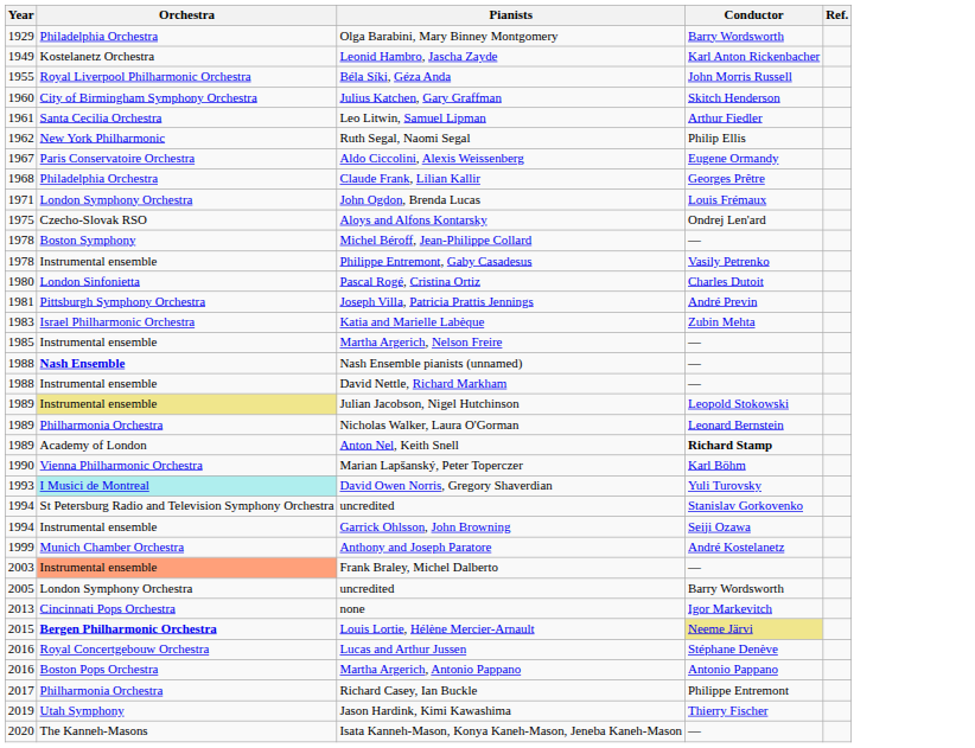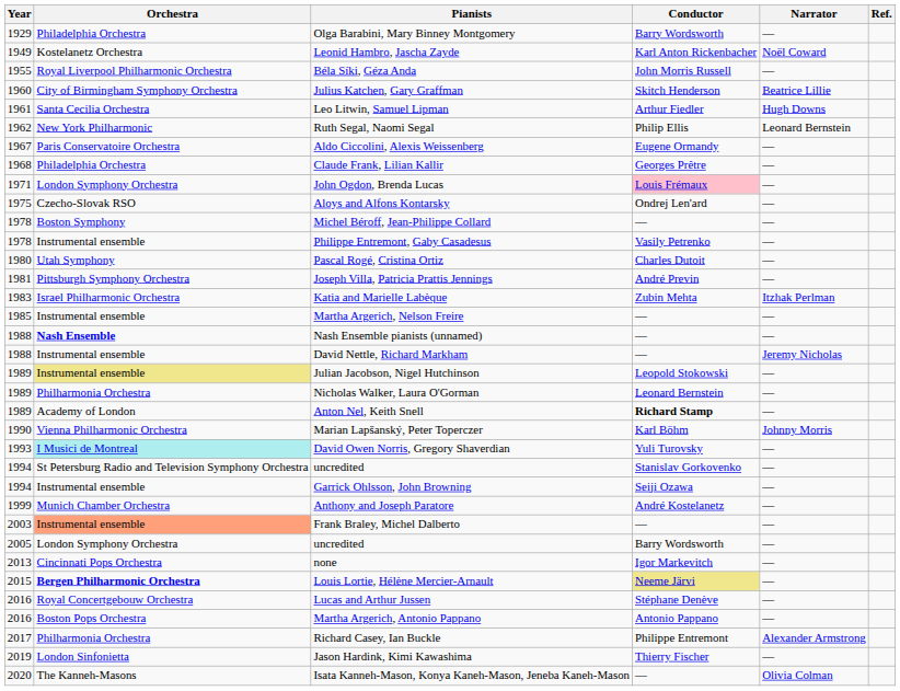 <table class="wikitable plainrowheaders" style="text-align: left; margin-right: 0;">
 <tr>
 <th scope="col">Year</th>
 <th scope="col">Orchestra</th>
 <th scope="col">Pianists</th>
 <th scope="col">Conductor</th>
+<th scope="col">Narrator</th>
 <th>Ref.</th>
 </tr>
 <tr>
 <td>1929</td>
 <td><a href='#'>Philadelphia Orchestra</a></td>
 <td>Olga Barabini, Mary Binney Montgomery</td>
 <td><a href='#'>Barry Wordsworth</a></td>
+<td>—</td>
 <td></td>
 </tr>
 <tr>
 <td>1949</td>
 <td>Kostelanetz Orchestra</td>
 <td><a href='#'>Leonid Hambro</a>, <a href='#'>Jascha Zayde</a></td>
 <td><a href='#'>Karl Anton Rickenbacher</a></td>
+<td><a href='#'>Noël Coward</a></td>
 <td></td>
 </tr>
 <tr>
 <td>1955</td>
 <td><a href='#'>Royal Liverpool Philharmonic Orchestra</a></td>
 <td><a href='#'>Béla Síki</a>, <a href='#'>Géza Anda</a></td>
 <td><a href='#'>John Morris Russell</a></td>
+<td>—</td>
 <td></td>
 </tr>
 <tr>
 <td>1960</td>
 <td><a href='#'>City of Birmingham Symphony Orchestra</a></td>
 <td><a href='#'>Julius Katchen</a>, <a href='#'>Gary Graffman</a></td>
 <td><a href='#'>Skitch Henderson</a></td>
+<td><a href='#'>Beatrice Lillie</a></td>
 <td></td>
 </tr>
 <tr>
 <td>1961</td>
 <td><a href='#'>Santa Cecilia Orchestra</a></td>
 <td>Leo Litwin, <a href='#'>Samuel Lipman</a></td>
 <td><a href='#'>Arthur Fiedler</a></td>
+<td><a href='#'>Hugh Downs</a></td>
 <td></td>
 </tr>
 <tr>
 <td>1962</td>
 <td><a href='#'>New York Philharmonic</a></td>
 <td>Ruth Segal, Naomi Segal</td>
 <td>Philip Ellis</td>
+<td>Leonard Bernstein</td>
 <td></td>
 </tr>
 <tr>
 <td>1967</td>
 <td><a href='#'>Paris Conservatoire Orchestra</a></td>
 <td><a href='#'>Aldo Ciccolini</a>, <a href='#'>Alexis Weissenberg</a></td>
 <td><a href='#'>Eugene Ormandy</a></td>
+<td>—</td>
 <td></td>
 </tr>
 <tr>
 <td>1968</td>
 <td><a href='#'>Philadelphia Orchestra</a></td>
 <td><a href='#'>Claude Frank</a>, <a href='#'>Lilian Kallir</a></td>
 <td><a href='#'>Georges Prêtre</a></td>
+<td>—</td>
 <td></td>
 </tr>
 <tr>
 <td>1971</td>
 <td><a href='#'>London Symphony Orchestra</a></td>
 <td><a href='#'>John Ogdon</a>, Brenda Lucas</td>
-<td><a href='#'>Louis Frémaux</a></td>
+<td style="background: pink;"><a href='#'>Louis Frémaux</a></td>
+<td>—</td>
 <td></td>
 </tr>
 <tr>
 <td>1975</td>
 <td>Czecho-Slovak RSO</td>
 <td><a href='#'>Aloys and Alfons Kontarsky</a></td>
 <td>Ondrej Len'ard</td>
+<td>—</td>
 <td></td>
 </tr>
 <tr>
 <td>1978</td>
 <td><a href='#'>Boston Symphony</a></td>
 <td><a href='#'>Michel Béroff</a>, <a href='#'>Jean-Philippe Collard</a></td>
+<td>—</td>
 <td>—</td>
 <td></td>
 </tr>
 <tr>
 <td>1978</td>
 <td>Instrumental ensemble</td>
 <td><a href='#'>Philippe Entremont</a>, <a href='#'>Gaby Casadesus</a></td>
 <td><a href='#'>Vasily Petrenko</a></td>
+<td>—</td>
 <td></td>
 </tr>
 <tr>
 <td>1980</td>
-<td><a href='#'>London Sinfonietta</a></td>
+<td><a href='#'>Utah Symphony</a></td>
 <td><a href='#'>Pascal Rogé</a>, <a href='#'>Cristina Ortiz</a></td>
 <td><a href='#'>Charles Dutoit</a></td>
+<td>—</td>
 <td></td>
 </tr>
 <tr>
 <td>1981</td>
 <td><a href='#'>Pittsburgh Symphony Orchestra</a></td>
 <td><a href='#'>Joseph Villa</a>, <a href='#'>Patricia Prattis Jennings</a></td>
 <td><a href='#'>André Previn</a></td>
+<td>—</td>
 <td></td>
 </tr>
 <tr>
 <td>1983</td>
 <td><a href='#'>Israel Philharmonic Orchestra</a></td>
 <td><a href='#'>Katia and Marielle Labèque</a></td>
 <td><a href='#'>Zubin Mehta</a></td>
+<td><a href='#'>Itzhak Perlman</a></td>
 <td></td>
 </tr>
 <tr>
 <td>1985</td>
 <td>Instrumental ensemble</td>
 <td><a href='#'>Martha Argerich</a>, <a href='#'>Nelson Freire</a></td>
+<td>—</td>
 <td>—</td>
 <td></td>
 </tr>
 <tr>
 <td>1988</td>
 <td><strong><a href='#'>Nash Ensemble</a></strong></td>
 <td>Nash Ensemble pianists (unnamed)</td>
 <td>—</td>
+<td>—</td>
 <td></td>
 </tr>
 <tr>
 <td>1988</td>
 <td>Instrumental ensemble</td>
 <td>David Nettle, <a href='#'>Richard Markham</a></td>
 <td>—</td>
+<td><a href='#'>Jeremy Nicholas</a></td>
 <td></td>
 </tr>
 <tr>
 <td>1989</td>
 <td style="background: khaki;">Instrumental ensemble</td>
 <td>Julian Jacobson, Nigel Hutchinson</td>
 <td><a href='#'>Leopold Stokowski</a></td>
+<td>—</td>
 <td></td>
 </tr>
 <tr>
 <td>1989</td>
 <td><a href='#'>Philharmonia Orchestra</a></td>
 <td>Nicholas Walker, Laura O'Gorman</td>
 <td><a href='#'>Leonard Bernstein</a></td>
+<td>—</td>
 <td></td>
 </tr>
 <tr>
 <td>1989</td>
 <td>Academy of London</td>
 <td><a href='#'>Anton Nel</a>, Keith Snell</td>
 <td><strong>Richard Stamp</strong></td>
+<td>—</td>
 <td></td>
 </tr>
 <tr>
 <td>1990</td>
 <td><a href='#'>Vienna Philharmonic Orchestra</a></td>
 <td>Marian Lapšanský, Peter Toperczer</td>
 <td><a href='#'>Karl Böhm</a></td>
+<td><a href='#'>Johnny Morris</a></td>
 <td></td>
 </tr>
 <tr>
 <td>1993</td>
 <td style="background: paleturquoise;"><a href='#'>I Musici de Montreal</a></td>
 <td><a href='#'>David Owen Norris</a>, Gregory Shaverdian</td>
 <td><a href='#'>Yuli Turovsky</a></td>
+<td>—</td>
 <td></td>
 </tr>
 <tr>
 <td>1994</td>
 <td>St Petersburg Radio and Television Symphony Orchestra</td>
 <td>uncredited</td>
 <td><a href='#'>Stanislav Gorkovenko</a></td>
+<td>—</td>
 <td></td>
 </tr>
 <tr>
 <td>1994</td>
 <td>Instrumental ensemble </td>
 <td><a href='#'>Garrick Ohlsson</a>, <a href='#'>John Browning</a></td>
 <td><a href='#'>Seiji Ozawa</a></td>
+<td>—</td>
 <td></td>
 </tr>
 <tr>
 <td>1999</td>
 <td><a href='#'>Munich Chamber Orchestra</a></td>
 <td><a href='#'>Anthony and Joseph Paratore</a></td>
 <td><a href='#'>André Kostelanetz</a></td>
+<td>—</td>
 <td></td>
 </tr>
 <tr>
 <td>2003</td>
 <td style="background: lightsalmon;">Instrumental ensemble</td>
 <td>Frank Braley, Michel Dalberto</td>
+<td>—</td>
 <td>—</td>
 <td></td>
 </tr>
 <tr>
 <td>2005</td>
 <td>London Symphony Orchestra</td>
 <td>uncredited</td>
 <td>Barry Wordsworth</td>
+<td>—</td>
 <td></td>
 </tr>
 <tr>
 <td>2013</td>
 <td><a href='#'>Cincinnati Pops Orchestra</a></td>
 <td>none</td>
 <td><a href='#'>Igor Markevitch</a></td>
+<td>—</td>
 <td></td>
 </tr>
 <tr>
 <td>2015</td>
 <td><strong><a href='#'>Bergen Philharmonic Orchestra</a></strong></td>
 <td><a href='#'>Louis Lortie</a>, <a href='#'>Hélène Mercier-Arnault</a></td>
 <td style="background: khaki;"><a href='#'>Neeme Järvi</a></td>
+<td>—</td>
 <td></td>
 </tr>
 <tr>
 <td>2016</td>
 <td><a href='#'>Royal Concertgebouw Orchestra</a></td>
 <td><a href='#'>Lucas and Arthur Jussen</a></td>
 <td><a href='#'>Stéphane Denève</a></td>
+<td>—</td>
 <td></td>
 </tr>
 <tr>
 <td>2016</td>
 <td><a href='#'>Boston Pops Orchestra</a></td>
 <td><a href='#'>Martha Argerich</a>, <a href='#'>Antonio Pappano</a></td>
 <td><a href='#'>Antonio Pappano</a></td>
+<td>—</td>
 <td></td>
 </tr>
 <tr>
 <td>2017</td>
 <td><a href='#'>Philharmonia Orchestra</a></td>
 <td>Richard Casey, Ian Buckle</td>
 <td>Philippe Entremont</td>
+<td><a href='#'>Alexander Armstrong</a></td>
 <td></td>
 </tr>
 <tr>
 <td>2019</td>
-<td><a href='#'>Utah Symphony</a></td>
+<td><a href='#'>London Sinfonietta</a></td>
 <td>Jason Hardink, Kimi Kawashima</td>
 <td><a href='#'>Thierry Fischer</a></td>
+<td>—</td>
 <td></td>
 </tr>
 <tr>
 <td>2020</td>
 <td>The Kanneh-Masons</td>
 <td>Isata Kanneh-Mason, Konya Kaneh-Mason, Jeneba Kaneh-Mason</td>
 <td>—</td>
+<td><a href='#'>Olivia Colman</a></td>
 <td></td>
 </tr>
 </table>
